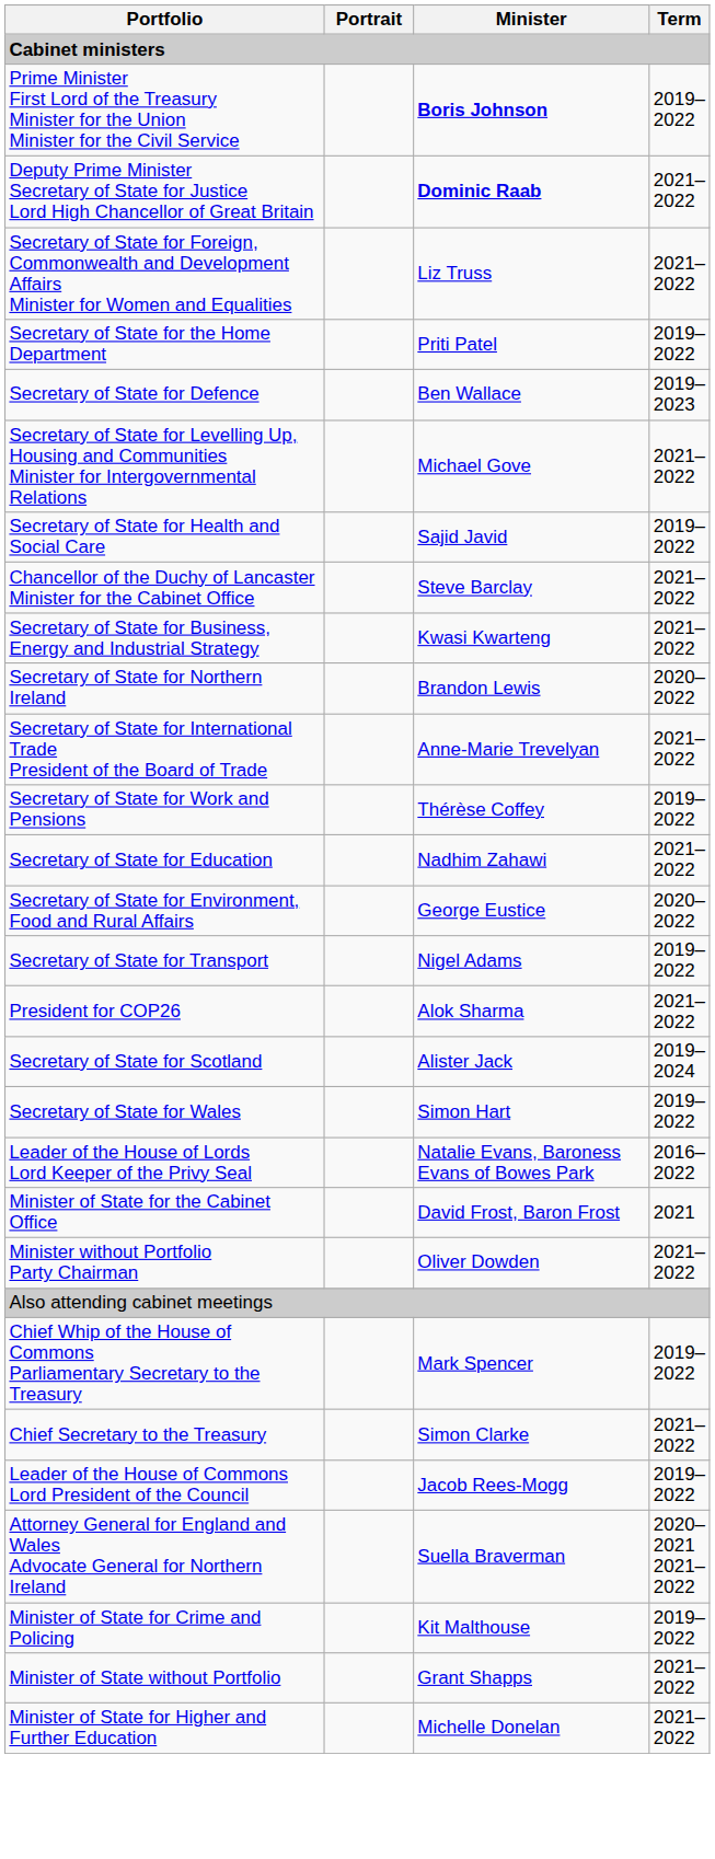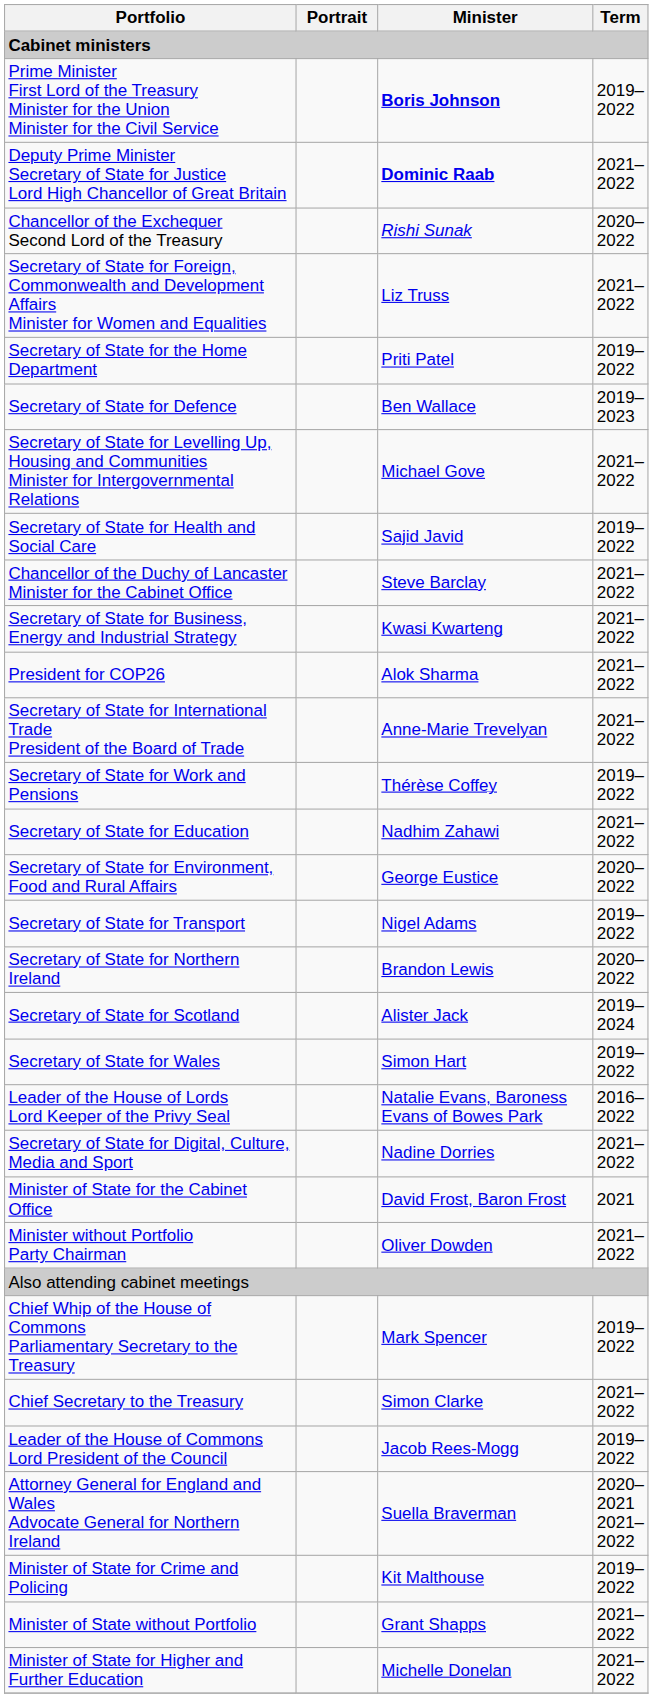 <table class="wikitable">
 <tr>
 <th width=450>Portfolio</th>
 <th width=85>Portrait</th>
 <th width=350>Minister</th>
 <th>Term</th>
 </tr>
 <tr>
 <td style="background:#ccc;" colspan="4"><strong>Cabinet ministers</strong></td>
 </tr>
 <tr>
 <td><a href='#'>Prime Minister</a><br><a href='#'>First Lord of the Treasury</a><br><a href='#'>Minister for the Union</a><br><a href='#'>Minister for the Civil Service</a></td>
 <td></td>
 <td><strong><a href='#'>Boris Johnson</a></strong></td>
 <td>2019–2022</td>
 </tr>
 <tr>
 <td><a href='#'>Deputy Prime Minister</a><br><a href='#'>Secretary of State for Justice</a><br><a href='#'>Lord High Chancellor of Great Britain</a></td>
 <td></td>
 <td><strong><a href='#'>Dominic Raab</a></strong></td>
 <td>2021–2022</td>
+</tr>
+<tr>
+<td><a href='#'>Chancellor of the Exchequer</a><br>Second Lord of the Treasury</td>
+<td></td>
+<td><em><a href='#'>Rishi Sunak</a><strong></td>
+<td>2020–2022</td>
 </tr>
 <tr>
 <td><a href='#'>Secretary of State for Foreign, Commonwealth and Development Affairs</a><br><a href='#'>Minister for Women and Equalities</a></td>
 <td></td>
 <td></strong><a href='#'>Liz Truss</a><strong></td>
 <td>2021–2022</td>
 </tr>
 <tr>
 <td><a href='#'>Secretary of State for the Home Department</a></td>
 <td></td>
 <td></strong><a href='#'>Priti Patel</a><strong></td>
 <td>2019–2022</td>
 </tr>
 <tr>
 <td><a href='#'>Secretary of State for Defence</a></td>
 <td></td>
 <td></strong><a href='#'>Ben Wallace</a><strong></td>
 <td>2019–2023</td>
 </tr>
 <tr>
 <td><a href='#'>Secretary of State for Levelling Up, Housing and Communities</a><br><a href='#'>Minister for Intergovernmental Relations</a></td>
 <td></td>
 <td></strong><a href='#'>Michael Gove</a><strong></td>
 <td>2021–2022</td>
 </tr>
 <tr>
 <td><a href='#'>Secretary of State for Health and Social Care</a></td>
 <td></td>
 <td></strong><a href='#'>Sajid Javid</a><strong></td>
 <td>2019–2022</td>
 </tr>
 <tr>
 <td><a href='#'>Chancellor of the Duchy of Lancaster</a><br><a href='#'>Minister for the Cabinet Office</a></td>
 <td></td>
 <td></strong><a href='#'>Steve Barclay</a><strong></td>
 <td>2021–2022</td>
 </tr>
 <tr>
 <td><a href='#'>Secretary of State for Business, Energy and Industrial Strategy</a></td>
 <td></td>
 <td></strong><a href='#'>Kwasi Kwarteng</a><strong></td>
 <td>2021–2022</td>
 </tr>
 <tr>
-<td><a href='#'>Secretary of State for Northern Ireland</a></td>
+<td><a href='#'>President for COP26</a></td>
 <td></td>
-<td></strong><a href='#'>Brandon Lewis</a><strong></td>
-<td>2020–2022</td>
+<td></strong><a href='#'>Alok Sharma</a><strong></td>
+<td>2021–2022</td>
 </tr>
 <tr>
 <td><a href='#'>Secretary of State for International Trade</a><br><a href='#'>President of the Board of Trade</a></td>
 <td></td>
 <td></strong><a href='#'>Anne-Marie Trevelyan</a><strong></td>
 <td>2021–2022</td>
 </tr>
 <tr>
 <td><a href='#'>Secretary of State for Work and Pensions</a></td>
 <td></td>
 <td></strong><a href='#'>Thérèse Coffey</a><strong></td>
 <td>2019–2022</td>
 </tr>
 <tr>
 <td><a href='#'>Secretary of State for Education</a></td>
 <td></td>
 <td></strong><a href='#'>Nadhim Zahawi</a><strong></td>
 <td>2021–2022</td>
 </tr>
 <tr>
 <td><a href='#'>Secretary of State for Environment, Food and Rural Affairs</a></td>
 <td></td>
 <td></strong><a href='#'>George Eustice</a><strong></td>
 <td>2020–2022</td>
 </tr>
 <tr>
 <td><a href='#'>Secretary of State for Transport</a></td>
 <td></td>
 <td></strong><a href='#'>Nigel Adams</a><strong></td>
 <td>2019–2022</td>
 </tr>
 <tr>
-<td><a href='#'>President for COP26</a></td>
+<td><a href='#'>Secretary of State for Northern Ireland</a></td>
 <td></td>
-<td></strong><a href='#'>Alok Sharma</a><strong></td>
-<td>2021–2022</td>
+<td></strong><a href='#'>Brandon Lewis</a><strong></td>
+<td>2020–2022</td>
 </tr>
 <tr>
 <td><a href='#'>Secretary of State for Scotland</a></td>
 <td></td>
 <td></strong><a href='#'>Alister Jack</a><strong></td>
 <td>2019–2024</td>
 </tr>
 <tr>
 <td><a href='#'>Secretary of State for Wales</a></td>
 <td></td>
 <td></strong><a href='#'>Simon Hart</a><strong></td>
 <td>2019–2022</td>
 </tr>
 <tr>
 <td><a href='#'>Leader of the House of Lords</a><br><a href='#'>Lord Keeper of the Privy Seal</a></td>
 <td></td>
 <td></strong><a href='#'>Natalie Evans, Baroness Evans of Bowes Park</a><strong></td>
 <td>2016–2022</td>
+</tr>
+<tr>
+<td><a href='#'>Secretary of State for Digital, Culture, Media and Sport</a></td>
+<td></td>
+<td></strong><a href='#'>Nadine Dorries</a><strong></td>
+<td>2021–2022</td>
 </tr>
 <tr>
 <td><a href='#'>Minister of State for the Cabinet Office</a></td>
 <td></td>
 <td></strong><a href='#'>David Frost, Baron Frost</a><strong></td>
 <td>2021</td>
 </tr>
 <tr>
 <td><a href='#'>Minister without Portfolio</a> <br><a href='#'>Party Chairman</a></td>
 <td></td>
 <td></strong><a href='#'>Oliver Dowden</a><strong></td>
 <td>2021–2022</td>
 </tr>
 <tr>
 <td style="background:#ccc;" colspan="4"></strong>Also attending cabinet meetings<strong></td>
 </tr>
 <tr>
 <td><a href='#'>Chief Whip of the House of Commons</a><br><a href='#'>Parliamentary Secretary to the Treasury</a></td>
 <td></td>
 <td></strong><a href='#'>Mark Spencer</a><strong></td>
 <td>2019–2022</td>
 </tr>
 <tr>
 <td><a href='#'>Chief Secretary to the Treasury</a></td>
 <td></td>
 <td></strong><a href='#'>Simon Clarke</a><strong></td>
 <td>2021–2022</td>
 </tr>
 <tr>
 <td><a href='#'>Leader of the House of Commons</a><br><a href='#'>Lord President of the Council</a></td>
 <td></td>
 <td></strong><a href='#'>Jacob Rees-Mogg</a><strong></td>
 <td>2019–2022</td>
 </tr>
 <tr>
 <td><a href='#'>Attorney General for England and Wales</a><br><a href='#'>Advocate General for Northern Ireland</a></td>
 <td></td>
 <td></strong><a href='#'>Suella Braverman</a><strong></td>
 <td>2020–2021<br>2021–2022</td>
 </tr>
 <tr>
 <td><a href='#'>Minister of State for Crime and Policing</a></td>
 <td></td>
 <td></strong><a href='#'>Kit Malthouse</a><strong></td>
 <td>2019–2022</td>
 </tr>
 <tr>
 <td><a href='#'>Minister of State without Portfolio</a></td>
 <td></td>
 <td></strong><a href='#'>Grant Shapps</a><strong></td>
 <td>2021–2022</td>
 </tr>
 <tr>
 <td><a href='#'>Minister of State for Higher and Further Education</a></td>
 <td></td>
 <td></strong><a href='#'>Michelle Donelan</a><strong></td>
 <td>2021–2022</td>
 </tr>
 <tr>
 </tr>
 </table>
